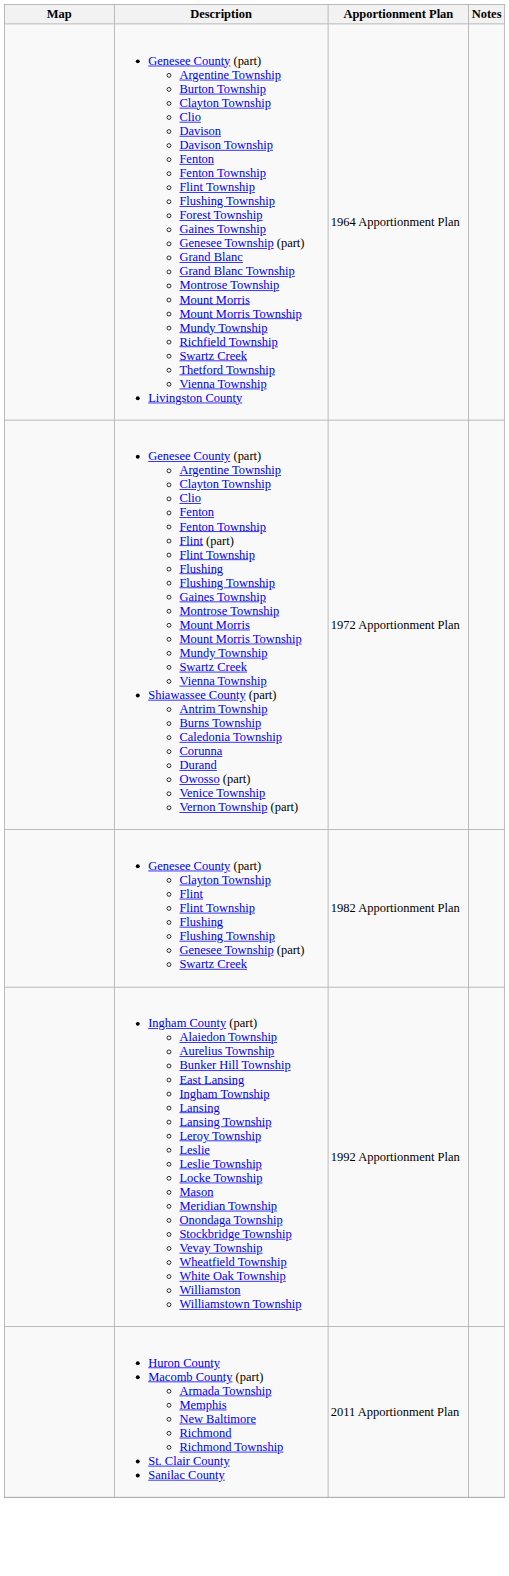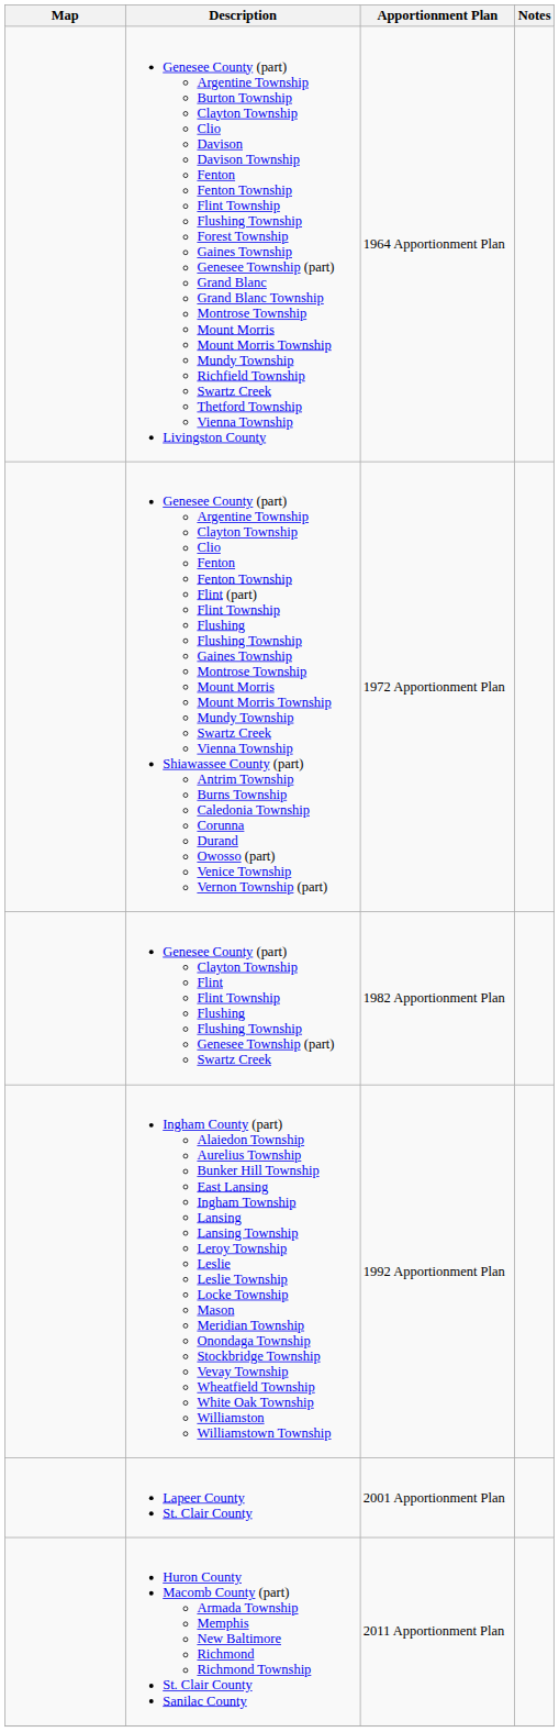 <table class="wikitable sortable">
 <tr>
 <th style="width:100pt;">Map</th>
 <th style="width:200pt;">Description</th>
 <th style="width:130pt;">Apportionment Plan</th>
 <th style="width:15pt;">Notes</th>
 </tr>
 <tr>
 <td></td>
 <td><br><ul><li><a href='#'>Genesee County</a> (part)<ul><li><a href='#'>Argentine Township</a></li><li><a href='#'>Burton Township</a></li><li><a href='#'>Clayton Township</a></li><li><a href='#'>Clio</a></li><li><a href='#'>Davison</a></li><li><a href='#'>Davison Township</a></li><li><a href='#'>Fenton</a></li><li><a href='#'>Fenton Township</a></li><li><a href='#'>Flint Township</a></li><li><a href='#'>Flushing Township</a></li><li><a href='#'>Forest Township</a></li><li><a href='#'>Gaines Township</a></li><li><a href='#'>Genesee Township</a> (part)</li><li><a href='#'>Grand Blanc</a></li><li><a href='#'>Grand Blanc Township</a></li><li><a href='#'>Montrose Township</a></li><li><a href='#'>Mount Morris</a></li><li><a href='#'>Mount Morris Township</a></li><li><a href='#'>Mundy Township</a></li><li><a href='#'>Richfield Township</a></li><li><a href='#'>Swartz Creek</a></li><li><a href='#'>Thetford Township</a></li><li><a href='#'>Vienna Township</a></li></ul></li><li><a href='#'>Livingston County</a></li></ul></td>
 <td>1964 Apportionment Plan</td>
 <td></td>
 </tr>
 <tr>
 <td></td>
 <td><br><ul><li><a href='#'>Genesee County</a> (part)<ul><li><a href='#'>Argentine Township</a></li><li><a href='#'>Clayton Township</a></li><li><a href='#'>Clio</a></li><li><a href='#'>Fenton</a></li><li><a href='#'>Fenton Township</a></li><li><a href='#'>Flint</a> (part)</li><li><a href='#'>Flint Township</a></li><li><a href='#'>Flushing</a></li><li><a href='#'>Flushing Township</a></li><li><a href='#'>Gaines Township</a></li><li><a href='#'>Montrose Township</a></li><li><a href='#'>Mount Morris</a></li><li><a href='#'>Mount Morris Township</a></li><li><a href='#'>Mundy Township</a></li><li><a href='#'>Swartz Creek</a></li><li><a href='#'>Vienna Township</a></li></ul></li><li><a href='#'>Shiawassee County</a> (part)<ul><li><a href='#'>Antrim Township</a></li><li><a href='#'>Burns Township</a></li><li><a href='#'>Caledonia Township</a></li><li><a href='#'>Corunna</a></li><li><a href='#'>Durand</a></li><li><a href='#'>Owosso</a> (part)</li><li><a href='#'>Venice Township</a></li><li><a href='#'>Vernon Township</a> (part)</li></ul></li></ul></td>
 <td>1972 Apportionment Plan</td>
 <td></td>
 </tr>
 <tr>
 <td></td>
 <td><br><ul><li><a href='#'>Genesee County</a> (part)<ul><li><a href='#'>Clayton Township</a></li><li><a href='#'>Flint</a></li><li><a href='#'>Flint Township</a></li><li><a href='#'>Flushing</a></li><li><a href='#'>Flushing Township</a></li><li><a href='#'>Genesee Township</a> (part)</li><li><a href='#'>Swartz Creek</a></li></ul></li></ul></td>
 <td>1982 Apportionment Plan</td>
 <td></td>
 </tr>
 <tr>
 <td></td>
 <td><br><ul><li><a href='#'>Ingham County</a> (part)<ul><li><a href='#'>Alaiedon Township</a></li><li><a href='#'>Aurelius Township</a></li><li><a href='#'>Bunker Hill Township</a></li><li><a href='#'>East Lansing</a></li><li><a href='#'>Ingham Township</a></li><li><a href='#'>Lansing</a></li><li><a href='#'>Lansing Township</a></li><li><a href='#'>Leroy Township</a></li><li><a href='#'>Leslie</a></li><li><a href='#'>Leslie Township</a></li><li><a href='#'>Locke Township</a></li><li><a href='#'>Mason</a></li><li><a href='#'>Meridian Township</a></li><li><a href='#'>Onondaga Township</a></li><li><a href='#'>Stockbridge Township</a></li><li><a href='#'>Vevay Township</a></li><li><a href='#'>Wheatfield Township</a></li><li><a href='#'>White Oak Township</a></li><li><a href='#'>Williamston</a></li><li><a href='#'>Williamstown Township</a></li></ul></li></ul></td>
 <td>1992 Apportionment Plan</td>
 <td></td>
 </tr>
 <tr>
 <td></td>
+<td><br><ul><li><a href='#'>Lapeer County</a></li><li><a href='#'>St. Clair County</a></li></ul></td>
+<td>2001 Apportionment Plan</td>
+<td></td>
+</tr>
+<tr>
+<td></td>
 <td><br><ul><li><a href='#'>Huron County</a></li><li><a href='#'>Macomb County</a> (part)<ul><li><a href='#'>Armada Township</a></li><li><a href='#'>Memphis</a></li><li><a href='#'>New Baltimore</a></li><li><a href='#'>Richmond</a></li><li><a href='#'>Richmond Township</a></li></ul></li><li><a href='#'>St. Clair County</a></li><li><a href='#'>Sanilac County</a></li></ul></td>
 <td>2011 Apportionment Plan</td>
 <td></td>
 </tr>
 <tr>
 </tr>
 </table>
